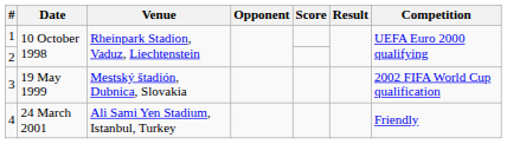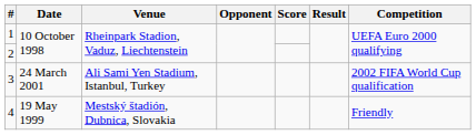 <table class="wikitable">
 <tr>
 <th>#</th>
 <th>Date</th>
 <th>Venue</th>
 <th>Opponent</th>
 <th>Score</th>
 <th>Result</th>
 <th>Competition</th>
 </tr>
 <tr>
 <td>1</td>
 <td rowspan="2">10 October 1998</td>
 <td rowspan="2"><a href='#'>Rheinpark Stadion</a>, <a href='#'>Vaduz</a>, <a href='#'>Liechtenstein</a></td>
 <td rowspan="2"></td>
 <td></td>
 <td rowspan="2"></td>
 <td rowspan="2"><a href='#'>UEFA Euro 2000 qualifying</a></td>
 </tr>
 <tr>
 <td>2</td>
 <td></td>
 </tr>
 <tr>
 <td>3</td>
-<td>19 May 1999</td>
-<td><a href='#'>Mestský štadión</a>, <a href='#'>Dubnica</a>, Slovakia</td>
+<td>24 March 2001</td>
+<td><a href='#'>Ali Sami Yen Stadium</a>, Istanbul, Turkey</td>
 <td></td>
 <td></td>
 <td></td>
 <td><a href='#'>2002 FIFA World Cup qualification</a></td>
 </tr>
 <tr>
 <td>4</td>
-<td>24 March 2001</td>
-<td><a href='#'>Ali Sami Yen Stadium</a>, Istanbul, Turkey</td>
+<td>19 May 1999</td>
+<td><a href='#'>Mestský štadión</a>, <a href='#'>Dubnica</a>, Slovakia</td>
 <td></td>
 <td></td>
 <td></td>
 <td><a href='#'>Friendly</a></td>
 </tr>
 </table>
